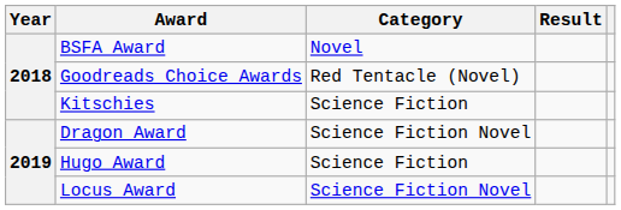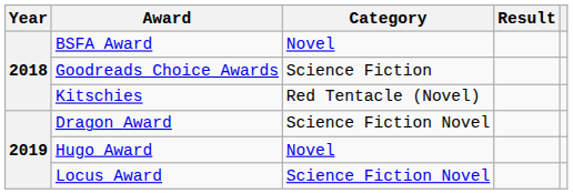 <table class="wikitable sortable">
 <tr>
 <th>Year</th>
 <th>Award</th>
 <th>Category</th>
 <th>Result</th>
 <th></th>
 </tr>
 <tr>
 <th rowspan="3">2018</th>
 <td><a href='#'>BSFA Award</a></td>
 <td><a href='#'>Novel</a></td>
 <td></td>
 <td></td>
 </tr>
 <tr>
 <td><a href='#'>Goodreads Choice Awards</a></td>
-<td>Red Tentacle (Novel)</td>
+<td>Science Fiction</td>
 <td></td>
 <td></td>
 </tr>
 <tr>
 <td><a href='#'>Kitschies</a></td>
-<td>Science Fiction</td>
+<td>Red Tentacle (Novel)</td>
 <td></td>
 <td></td>
 </tr>
 <tr>
 <th rowspan="3">2019</th>
 <td><a href='#'>Dragon Award</a></td>
 <td>Science Fiction Novel</td>
 <td></td>
 <td></td>
 </tr>
 <tr>
 <td><a href='#'>Hugo Award</a></td>
-<td>Science Fiction</td>
+<td><a href='#'>Novel</a></td>
 <td></td>
 <td></td>
 </tr>
 <tr>
 <td><a href='#'>Locus Award</a></td>
 <td><a href='#'>Science Fiction Novel</a></td>
 <td></td>
 <td></td>
 </tr>
 </table>
